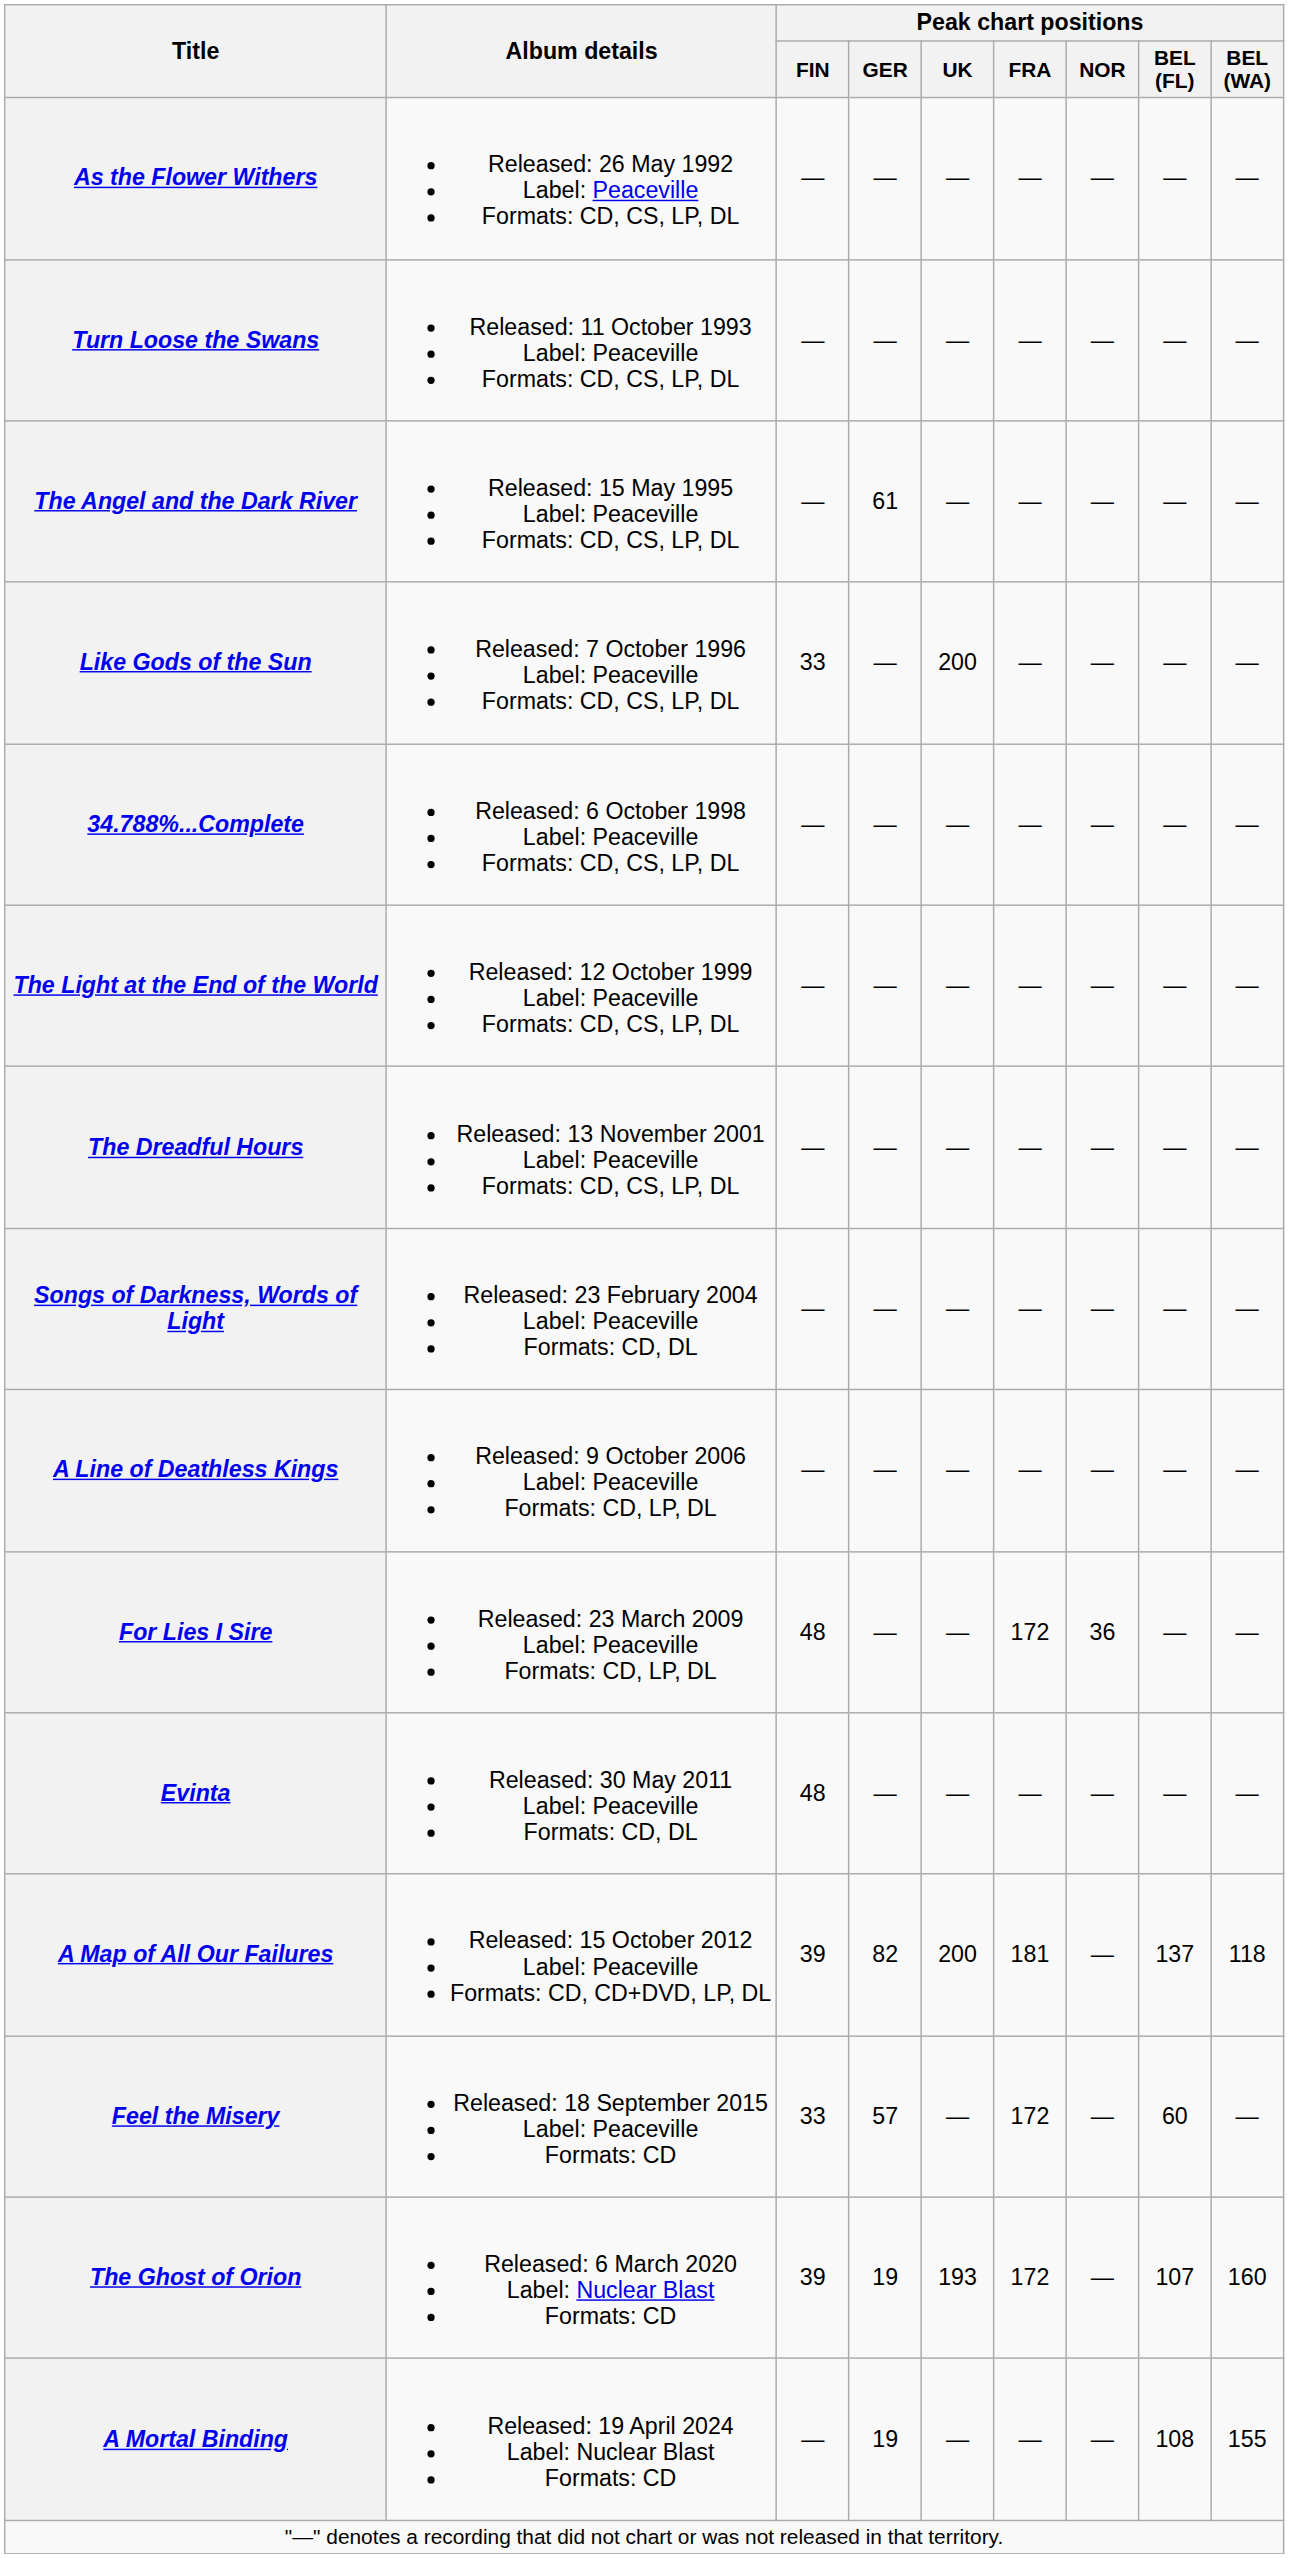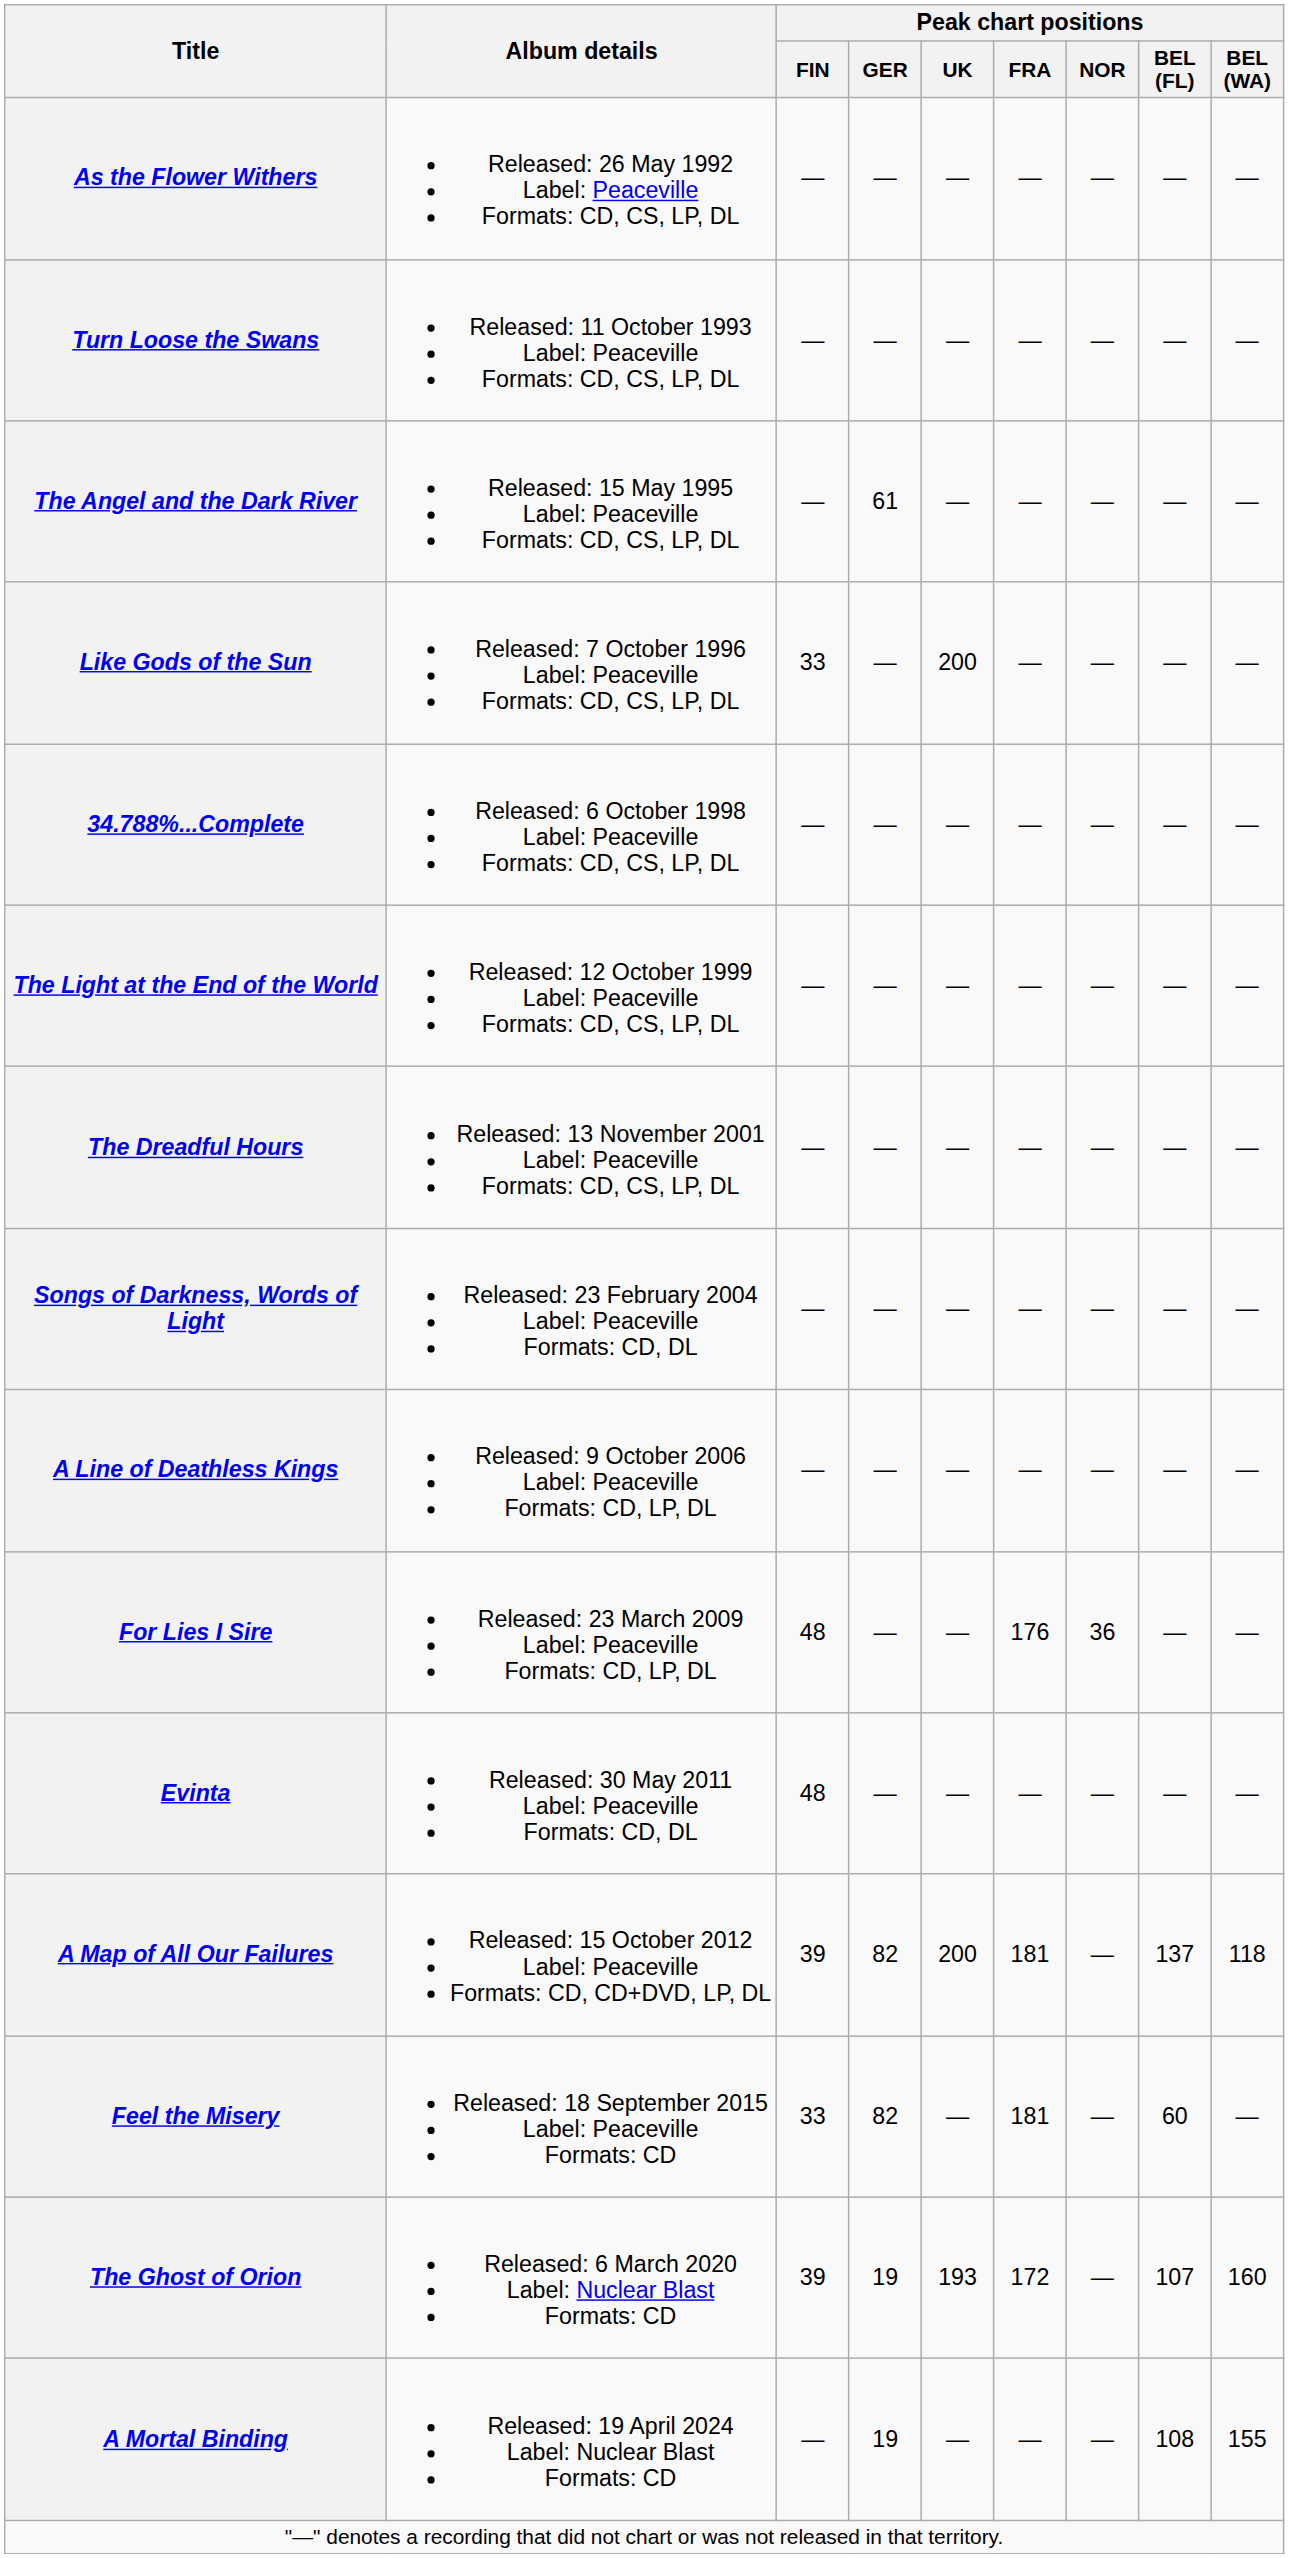 <table class="wikitable plainrowheaders" style="text-align:center;">
 <tr>
 <th scope="col" rowspan="2" style="width:16em;">Title</th>
 <th scope="col" rowspan="2">Album details</th>
 <th scope="col" colspan="7">Peak chart positions</th>
 </tr>
 <tr>
 <th scope="col" style="width:3em;font-size:90%;">FIN<br></th>
 <th scope="col" style="width:3em;font-size:90%;">GER<br></th>
 <th scope="col" style="width:3em;font-size:90%;">UK<br></th>
 <th scope="col" style="width:3em;font-size:90%;">FRA<br></th>
 <th scope="col" style="width:3em;font-size:90%;">NOR<br></th>
 <th scope="col" style="width:3em;font-size:90%;">BEL (FL)<br></th>
 <th scope="col" style="width:3em;font-size:90%;">BEL (WA)<br></th>
 </tr>
 <tr>
 <th scope="row"><em><a href='#'>As the Flower Withers</a></em></th>
 <td><br><ul><li>Released: 26 May 1992</li><li>Label: <a href='#'>Peaceville</a></li><li>Formats: CD, CS, LP, DL</li></ul></td>
 <td>—</td>
 <td>—</td>
 <td>—</td>
 <td>—</td>
 <td>—</td>
 <td>—</td>
 <td>—</td>
 </tr>
 <tr>
 <th scope="row"><em><a href='#'>Turn Loose the Swans</a></em></th>
 <td><br><ul><li>Released: 11 October 1993</li><li>Label: Peaceville</li><li>Formats: CD, CS, LP, DL</li></ul></td>
 <td>—</td>
 <td>—</td>
 <td>—</td>
 <td>—</td>
 <td>—</td>
 <td>—</td>
 <td>—</td>
 </tr>
 <tr>
 <th scope="row"><em><a href='#'>The Angel and the Dark River</a></em></th>
 <td><br><ul><li>Released: 15 May 1995</li><li>Label: Peaceville</li><li>Formats: CD, CS, LP, DL</li></ul></td>
 <td>—</td>
 <td>61</td>
 <td>—</td>
 <td>—</td>
 <td>—</td>
 <td>—</td>
 <td>—</td>
 </tr>
 <tr>
 <th scope="row"><em><a href='#'>Like Gods of the Sun</a></em></th>
 <td><br><ul><li>Released: 7 October 1996</li><li>Label: Peaceville</li><li>Formats: CD, CS, LP, DL</li></ul></td>
 <td>33</td>
 <td>—</td>
 <td>200</td>
 <td>—</td>
 <td>—</td>
 <td>—</td>
 <td>—</td>
 </tr>
 <tr>
 <th scope="row"><em><a href='#'>34.788%...Complete</a></em></th>
 <td><br><ul><li>Released: 6 October 1998</li><li>Label: Peaceville</li><li>Formats: CD, CS, LP, DL</li></ul></td>
 <td>—</td>
 <td>—</td>
 <td>—</td>
 <td>—</td>
 <td>—</td>
 <td>—</td>
 <td>—</td>
 </tr>
 <tr>
 <th scope="row"><em><a href='#'>The Light at the End of the World</a></em></th>
 <td><br><ul><li>Released: 12 October 1999</li><li>Label: Peaceville</li><li>Formats: CD, CS, LP, DL</li></ul></td>
 <td>—</td>
 <td>—</td>
 <td>—</td>
 <td>—</td>
 <td>—</td>
 <td>—</td>
 <td>—</td>
 </tr>
 <tr>
 <th scope="row"><em><a href='#'>The Dreadful Hours</a></em></th>
 <td><br><ul><li>Released: 13 November 2001</li><li>Label: Peaceville</li><li>Formats: CD, CS, LP, DL</li></ul></td>
 <td>—</td>
 <td>—</td>
 <td>—</td>
 <td>—</td>
 <td>—</td>
 <td>—</td>
 <td>—</td>
 </tr>
 <tr>
 <th scope="row"><em><a href='#'>Songs of Darkness, Words of Light</a></em></th>
 <td><br><ul><li>Released: 23 February 2004</li><li>Label: Peaceville</li><li>Formats: CD, DL</li></ul></td>
 <td>—</td>
 <td>—</td>
 <td>—</td>
 <td>—</td>
 <td>—</td>
 <td>—</td>
 <td>—</td>
 </tr>
 <tr>
 <th scope="row"><em><a href='#'>A Line of Deathless Kings</a></em></th>
 <td><br><ul><li>Released: 9 October 2006</li><li>Label: Peaceville</li><li>Formats: CD, LP, DL</li></ul></td>
 <td>—</td>
 <td>—</td>
 <td>—</td>
 <td>—</td>
 <td>—</td>
 <td>—</td>
 <td>—</td>
 </tr>
 <tr>
 <th scope="row"><em><a href='#'>For Lies I Sire</a></em></th>
 <td><br><ul><li>Released: 23 March 2009</li><li>Label: Peaceville</li><li>Formats: CD, LP, DL</li></ul></td>
 <td>48</td>
 <td>—</td>
 <td>—</td>
-<td>172</td>
+<td>176</td>
 <td>36</td>
 <td>—</td>
 <td>—</td>
 </tr>
 <tr>
 <th scope="row"><em><a href='#'>Evinta</a></em></th>
 <td><br><ul><li>Released: 30 May 2011</li><li>Label: Peaceville</li><li>Formats: CD, DL</li></ul></td>
 <td>48</td>
 <td>—</td>
 <td>—</td>
 <td>—</td>
 <td>—</td>
 <td>—</td>
 <td>—</td>
 </tr>
 <tr>
 <th scope="row"><em><a href='#'>A Map of All Our Failures</a></em></th>
 <td><br><ul><li>Released: 15 October 2012</li><li>Label: Peaceville</li><li>Formats: CD, CD+DVD, LP, DL</li></ul></td>
 <td>39</td>
 <td>82</td>
 <td>200</td>
 <td>181</td>
 <td>—</td>
 <td>137</td>
 <td>118</td>
 </tr>
 <tr>
 <th scope="row"><em><a href='#'>Feel the Misery</a></em></th>
 <td><br><ul><li>Released: 18 September 2015</li><li>Label: Peaceville</li><li>Formats: CD</li></ul></td>
 <td>33</td>
-<td>57</td>
+<td>82</td>
 <td>—</td>
-<td>172</td>
+<td>181</td>
 <td>—</td>
 <td>60</td>
 <td>—</td>
 </tr>
 <tr>
 <th scope="row"><em><a href='#'>The Ghost of Orion</a></em></th>
 <td><br><ul><li>Released: 6 March 2020</li><li>Label: <a href='#'>Nuclear Blast</a></li><li>Formats: CD</li></ul></td>
 <td>39</td>
 <td>19</td>
 <td>193</td>
 <td>172</td>
 <td>—</td>
 <td>107</td>
 <td>160</td>
 </tr>
 <tr>
 <th scope="row"><em><a href='#'>A Mortal Binding</a></em></th>
 <td><br><ul><li>Released: 19 April 2024</li><li>Label: Nuclear Blast</li><li>Formats: CD</li></ul></td>
 <td>—</td>
 <td>19</td>
 <td>—</td>
 <td>—</td>
 <td>—</td>
 <td>108</td>
 <td>155</td>
 </tr>
 <tr>
 <td colspan="10" style="font-size:90%">"—" denotes a recording that did not chart or was not released in that territory.</td>
 </tr>
 </table>
